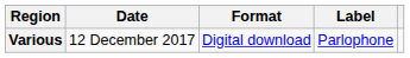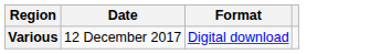 <table class="wikitable plainrowheaders">
 <tr>
 <th scope="col">Region</th>
 <th scope="col">Date</th>
 <th scope="col">Format</th>
-<th scope="col">Label</th>
 <th scope="col"></th>
 </tr>
 <tr>
 <th scope="row">Various</th>
 <td>12 December 2017</td>
 <td><a href='#'>Digital download</a></td>
-<td><a href='#'>Parlophone</a></td>
 <td align="center"></td>
 </tr>
 </table>
